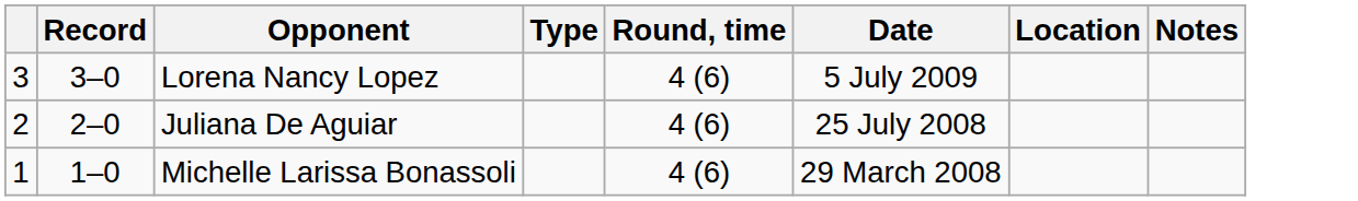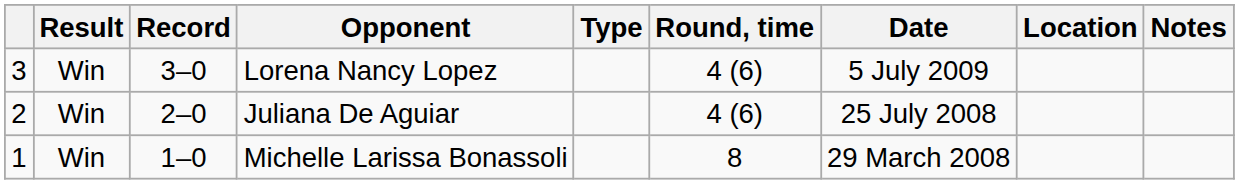 <table class="wikitable" style="text-align:center; font-size:95%">
 <tr>
 <th></th>
+<th>Result</th>
 <th>Record</th>
 <th>Opponent</th>
 <th>Type</th>
 <th>Round, time</th>
 <th>Date</th>
 <th>Location</th>
 <th>Notes</th>
 </tr>
 <tr>
 <td>3</td>
+<td>Win</td>
 <td>3–0</td>
 <td style="text-align:left;"> Lorena Nancy Lopez</td>
 <td></td>
 <td>4 (6)</td>
 <td>5 July 2009</td>
 <td style="text-align:left;"> </td>
 <td style="text-align:left;"></td>
 </tr>
 <tr>
 <td>2</td>
+<td>Win</td>
 <td>2–0</td>
 <td style="text-align:left;"> Juliana De Aguiar</td>
 <td></td>
 <td>4 (6)</td>
 <td>25 July 2008</td>
 <td style="text-align:left;"> </td>
 <td style="text-align:left;"></td>
 </tr>
 <tr>
 <td>1</td>
+<td>Win</td>
 <td>1–0</td>
 <td style="text-align:left;"> Michelle Larissa Bonassoli</td>
 <td></td>
-<td>4 (6)</td>
+<td>8</td>
 <td>29 March 2008</td>
 <td style="text-align:left;"> </td>
 <td style="text-align:left;"></td>
 </tr>
 </table>
